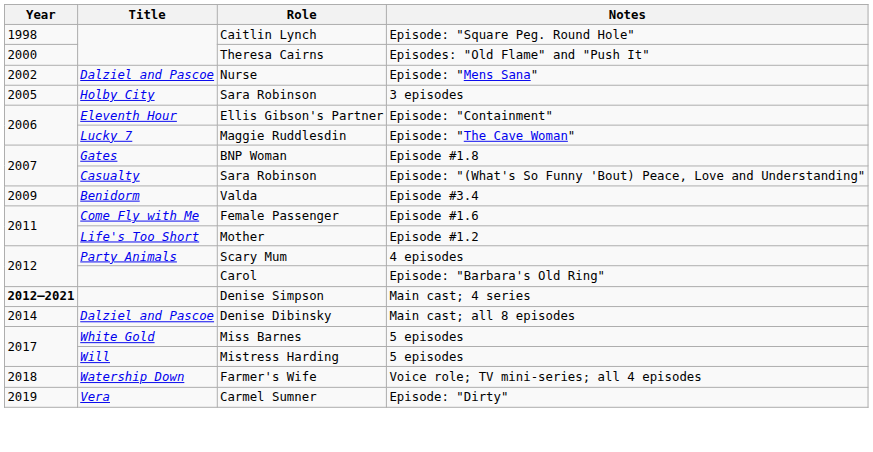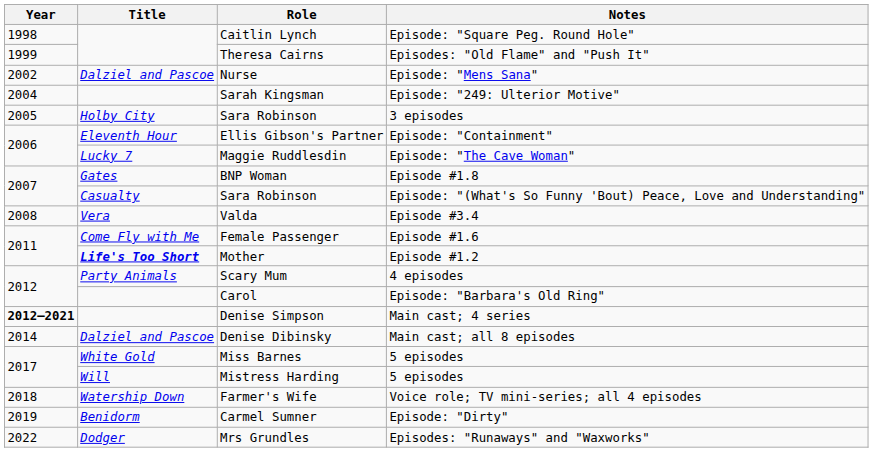 <table class="wikitable sortable">
 <tr>
 <th>Year</th>
 <th>Title</th>
 <th>Role</th>
 <th class="unsortable">Notes</th>
 </tr>
 <tr>
 <td>1998</td>
 <td rowspan=2><em></em></td>
 <td>Caitlin Lynch</td>
 <td>Episode: "Square Peg. Round Hole"</td>
 </tr>
 <tr>
-<td>2000</td>
+<td>1999</td>
 <td>Theresa Cairns</td>
 <td>Episodes: "Old Flame" and "Push It"</td>
 </tr>
 <tr>
 <td>2002</td>
 <td><em><a href='#'>Dalziel and Pascoe</a></em></td>
 <td>Nurse</td>
 <td>Episode: "<a href='#'>Mens Sana</a>"</td>
+</tr>
+<tr>
+<td>2004</td>
+<td><em></em></td>
+<td>Sarah Kingsman</td>
+<td>Episode: "249: Ulterior Motive"</td>
 </tr>
 <tr>
 <td>2005</td>
 <td><em><a href='#'>Holby City</a></em></td>
 <td>Sara Robinson</td>
 <td>3 episodes</td>
 </tr>
 <tr>
 <td rowspan=2>2006</td>
 <td><em><a href='#'>Eleventh Hour</a></em></td>
 <td>Ellis Gibson's Partner</td>
 <td>Episode: "Containment"</td>
 </tr>
 <tr>
 <td><em><a href='#'>Lucky 7</a></em></td>
 <td>Maggie Ruddlesdin</td>
 <td>Episode: "<a href='#'>The Cave Woman</a>"</td>
 </tr>
 <tr>
 <td rowspan=2>2007</td>
 <td><em><a href='#'>Gates</a></em></td>
 <td>BNP Woman</td>
 <td>Episode #1.8</td>
 </tr>
 <tr>
 <td><em><a href='#'>Casualty</a></em></td>
 <td>Sara Robinson</td>
 <td>Episode: "(What's So Funny 'Bout) Peace, Love and Understanding"</td>
 </tr>
 <tr>
-<td>2009</td>
-<td><em><a href='#'>Benidorm</a></em></td>
+<td>2008</td>
+<td><em><a href='#'>Vera</a></em></td>
 <td>Valda</td>
 <td>Episode #3.4</td>
 </tr>
 <tr>
 <td rowspan=2>2011</td>
 <td><em><a href='#'>Come Fly with Me</a></em></td>
 <td>Female Passenger</td>
 <td>Episode #1.6</td>
 </tr>
 <tr>
-<td><em><a href='#'>Life's Too Short</a></em></td>
+<td><strong><em><a href='#'>Life's Too Short</a></em></strong></td>
 <td>Mother</td>
 <td>Episode #1.2</td>
 </tr>
 <tr>
 <td rowspan=2>2012</td>
 <td><em><a href='#'>Party Animals</a></em></td>
 <td>Scary Mum</td>
 <td>4 episodes</td>
 </tr>
 <tr>
 <td><em></em></td>
 <td>Carol</td>
 <td>Episode: "Barbara's Old Ring"</td>
 </tr>
 <tr>
 <td><strong>2012–2021</strong></td>
 <td><em></em></td>
 <td>Denise Simpson</td>
 <td>Main cast; 4 series</td>
 </tr>
 <tr>
 <td>2014</td>
 <td><em><a href='#'>Dalziel and Pascoe</a></em></td>
 <td>Denise Dibinsky</td>
 <td>Main cast; all 8 episodes</td>
 </tr>
 <tr>
 <td rowspan=2>2017</td>
 <td><em><a href='#'>White Gold</a></em></td>
 <td>Miss Barnes</td>
 <td>5 episodes</td>
 </tr>
 <tr>
 <td><em><a href='#'>Will</a></em></td>
 <td>Mistress Harding</td>
 <td>5 episodes</td>
 </tr>
 <tr>
 <td>2018</td>
 <td><em><a href='#'>Watership Down</a></em></td>
 <td>Farmer's Wife</td>
 <td>Voice role; TV mini-series; all 4 episodes</td>
 </tr>
 <tr>
 <td>2019</td>
-<td><em><a href='#'>Vera</a></em></td>
+<td><em><a href='#'>Benidorm</a></em></td>
 <td>Carmel Sumner</td>
 <td>Episode: "Dirty"</td>
 </tr>
+<tr>
+<td>2022</td>
+<td><em><a href='#'>Dodger</a></em></td>
+<td>Mrs Grundles</td>
+<td>Episodes: "Runaways" and "Waxworks"</td>
+</tr>
 </table>
